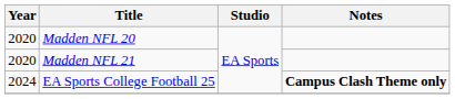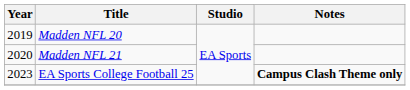 <table class="wikitable sortable">
 <tr>
 <th>Year</th>
 <th>Title</th>
 <th>Studio</th>
 <th>Notes</th>
 </tr>
 <tr>
-<td>2020</td>
+<td>2019</td>
 <td><em><a href='#'>Madden NFL 20</a></em></td>
 <td rowspan="3"><a href='#'>EA Sports</a></td>
 <td></td>
 </tr>
 <tr>
 <td>2020</td>
 <td><em><a href='#'>Madden NFL 21</a></em></td>
 <td></td>
 </tr>
 <tr>
-<td>2024</td>
+<td>2023</td>
 <td><a href='#'>EA Sports College Football 25</a></td>
 <td><strong>Campus Clash Theme only</strong></td>
 </tr>
 <tr>
 </tr>
 </table>
